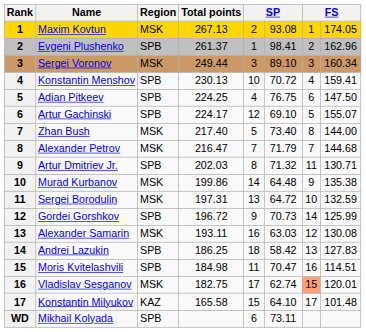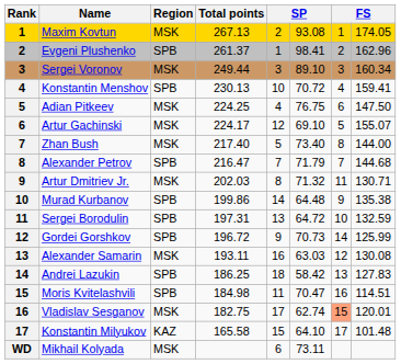 <table class="wikitable sortable">
 <tr>
 <th>Rank</th>
 <th>Name</th>
 <th>Region</th>
 <th>Total points</th>
 <th colspan=2 width=80px><a href='#'>SP</a></th>
 <th colspan=2 width=80px><a href='#'>FS</a></th>
 </tr>
 <tr bgcolor=gold>
 <td align=center><strong>1</strong></td>
 <td><a href='#'>Maxim Kovtun</a></td>
 <td>MSK</td>
 <td align=center>267.13</td>
 <td align=center>2</td>
 <td align=center>93.08</td>
 <td align=center>1</td>
 <td align=center>174.05</td>
 </tr>
 <tr bgcolor=silver>
 <td align=center><strong>2</strong></td>
 <td><a href='#'>Evgeni Plushenko</a></td>
 <td>SPB</td>
 <td align=center>261.37</td>
 <td align=center>1</td>
 <td align=center>98.41</td>
 <td align=center>2</td>
 <td align=center>162.96</td>
 </tr>
 <tr bgcolor=cc9966>
 <td align=center><strong>3</strong></td>
 <td><a href='#'>Sergei Voronov</a></td>
 <td>MSK</td>
 <td align=center>249.44</td>
 <td align=center>3</td>
 <td align=center>89.10</td>
 <td align=center>3</td>
 <td align=center>160.34</td>
 </tr>
 <tr>
 <th>4</th>
 <td><a href='#'>Konstantin Menshov</a></td>
 <td>SPB</td>
 <td align=center>230.13</td>
 <td align=center>10</td>
 <td align=center>70.72</td>
 <td align=center>4</td>
 <td align=center>159.41</td>
 </tr>
 <tr>
 <th>5</th>
 <td><a href='#'>Adian Pitkeev</a></td>
-<td>SPB</td>
+<td>MSK</td>
 <td align=center>224.25</td>
 <td align=center>4</td>
 <td align=center>76.75</td>
 <td align=center>6</td>
 <td align=center>147.50</td>
 </tr>
 <tr>
 <th>6</th>
 <td><a href='#'>Artur Gachinski</a></td>
-<td>SPB</td>
+<td>MSK</td>
 <td align=center>224.17</td>
 <td align=center>12</td>
 <td align=center>69.10</td>
 <td align=center>5</td>
 <td align=center>155.07</td>
 </tr>
 <tr>
 <th>7</th>
 <td><a href='#'>Zhan Bush</a></td>
 <td>MSK</td>
 <td align=center>217.40</td>
 <td align=center>5</td>
 <td align=center>73.40</td>
 <td align=center>8</td>
 <td align=center>144.00</td>
 </tr>
 <tr>
 <th>8</th>
 <td><a href='#'>Alexander Petrov</a></td>
-<td>MSK</td>
+<td>SPB</td>
 <td align=center>216.47</td>
 <td align=center>7</td>
 <td align=center>71.79</td>
 <td align=center>7</td>
 <td align=center>144.68</td>
 </tr>
 <tr>
 <th>9</th>
 <td><a href='#'>Artur Dmitriev Jr.</a></td>
-<td>SPB</td>
+<td>MSK</td>
 <td align=center>202.03</td>
 <td align=center>8</td>
 <td align=center>71.32</td>
 <td align=center>11</td>
 <td align=center>130.71</td>
 </tr>
 <tr>
 <th>10</th>
 <td><a href='#'>Murad Kurbanov</a></td>
-<td>MSK</td>
+<td>SPB</td>
 <td align=center>199.86</td>
 <td align=center>14</td>
 <td align=center>64.48</td>
 <td align=center>9</td>
 <td align=center>135.38</td>
 </tr>
 <tr>
 <th>11</th>
 <td><a href='#'>Sergei Borodulin</a></td>
-<td>MSK</td>
+<td>SPB</td>
 <td align=center>197.31</td>
 <td align=center>13</td>
 <td align=center>64.72</td>
 <td align=center>10</td>
 <td align=center>132.59</td>
 </tr>
 <tr>
 <th>12</th>
 <td><a href='#'>Gordei Gorshkov</a></td>
 <td>SPB</td>
 <td align=center>196.72</td>
 <td align=center>9</td>
 <td align=center>70.73</td>
 <td align=center>14</td>
 <td align=center>125.99</td>
 </tr>
 <tr>
 <th>13</th>
 <td><a href='#'>Alexander Samarin</a></td>
 <td>MSK</td>
 <td align=center>193.11</td>
 <td align=center>16</td>
 <td align=center>63.03</td>
 <td align=center>12</td>
 <td align=center>130.08</td>
 </tr>
 <tr>
 <th>14</th>
 <td><a href='#'>Andrei Lazukin</a></td>
 <td>SPB</td>
 <td align=center>186.25</td>
 <td align=center>18</td>
 <td align=center>58.42</td>
 <td align=center>13</td>
 <td align=center>127.83</td>
 </tr>
 <tr>
 <th>15</th>
 <td><a href='#'>Moris Kvitelashvili</a></td>
 <td>SPB</td>
 <td align=center>184.98</td>
 <td align=center>11</td>
 <td align=center>70.47</td>
 <td align=center>16</td>
 <td align=center>114.51</td>
 </tr>
 <tr>
 <th>16</th>
 <td><a href='#'>Vladislav Sesganov</a></td>
 <td>MSK</td>
 <td align=center>182.75</td>
 <td align=center>17</td>
 <td align=center>62.74</td>
 <td align=center style="background: lightsalmon;">15</td>
 <td align=center>120.01</td>
 </tr>
 <tr>
 <th>17</th>
 <td><a href='#'>Konstantin Milyukov</a></td>
 <td>KAZ</td>
 <td align=center>165.58</td>
 <td align=center>15</td>
 <td align=center>64.10</td>
 <td align=center>17</td>
 <td align=center>101.48</td>
 </tr>
 <tr>
 <th>WD</th>
 <td><a href='#'>Mikhail Kolyada</a></td>
-<td>SPB</td>
+<td>MSK</td>
 <td></td>
 <td align=center>6</td>
 <td align=center>73.11</td>
 <td></td>
 <td></td>
 </tr>
 </table>
